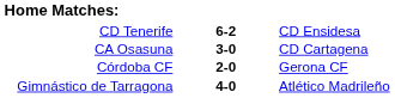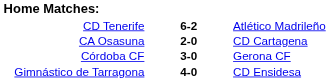 <table width=100% cellspacing=1>
 <tr>
 <th width=20%></th>
 <th width=12%></th>
 <th width=20%></th>
 <th></th>
 </tr>
 <tr>
 <td><strong>Home Matches:</strong></td>
 </tr>
 <tr style=font-size:90%>
 <td align=right><a href='#'>CD Tenerife</a></td>
 <td align=center><strong>6-2</strong></td>
-<td><a href='#'>CD Ensidesa</a></td>
+<td><a href='#'>Atlético Madrileño</a></td>
 </tr>
 <tr style=font-size:90%>
 <td align=right><a href='#'>CA Osasuna</a></td>
-<td align=center><strong>3-0</strong></td>
+<td align=center><strong>2-0</strong></td>
 <td><a href='#'>CD Cartagena</a></td>
 </tr>
 <tr style=font-size:90%>
 <td align=right><a href='#'>Córdoba CF</a></td>
-<td align=center><strong>2-0</strong></td>
+<td align=center><strong>3-0</strong></td>
 <td><a href='#'>Gerona CF</a></td>
 </tr>
 <tr style=font-size:90%>
 <td align=right><a href='#'>Gimnástico de Tarragona</a></td>
 <td align=center><strong>4-0</strong></td>
-<td><a href='#'>Atlético Madrileño</a></td>
+<td><a href='#'>CD Ensidesa</a></td>
 </tr>
 </table>
